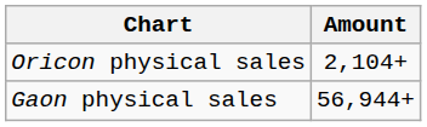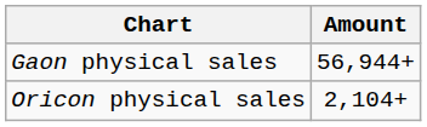 <table class="wikitable">
 <tr>
 <th>Chart</th>
 <th>Amount</th>
 </tr>
 <tr>
+<td><em>Gaon</em> physical sales</td>
+<td style="text-align:center;">56,944+</td>
+</tr>
+<tr>
 <td><em>Oricon</em> physical sales</td>
 <td style="text-align:center;">2,104+</td>
 </tr>
-<tr>
-<td><em>Gaon</em> physical sales</td>
-<td style="text-align:center;">56,944+</td>
-</tr>
 </table>
